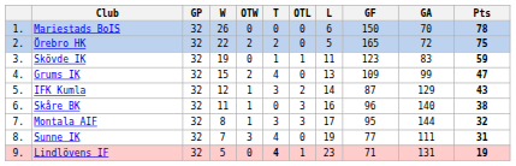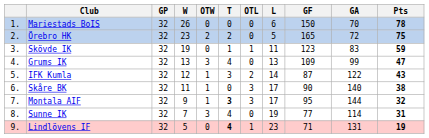 <table class="wikitable">
 <tr>
 <th width="30"></th>
 <th width="200">Club</th>
 <th width="30">GP</th>
 <th width="30">W</th>
 <th width="30">OTW</th>
 <th width="30">T</th>
 <th width="30">OTL</th>
 <th width="30">L</th>
 <th width="70">GF</th>
 <th width="70">GA</th>
 <th width="70">Pts</th>
 </tr>
 <tr bgcolor="#BCD2EE" align="center">
 <td>1.</td>
 <td align="left"><a href='#'>Mariestads BoIS</a></td>
 <td>32</td>
 <td>26</td>
 <td>0</td>
 <td>0</td>
 <td>0</td>
 <td>6</td>
 <td>150</td>
 <td>70</td>
 <td><strong>78</strong></td>
 </tr>
 <tr bgcolor="#BCD2EE" align="center">
 <td>2.</td>
 <td align="left"><a href='#'>Örebro HK</a></td>
 <td>32</td>
-<td>22</td>
+<td>23</td>
 <td>2</td>
 <td>2</td>
 <td>0</td>
 <td>5</td>
 <td>165</td>
 <td>72</td>
 <td><strong>75</strong></td>
 </tr>
 <tr bgcolor="#FFFFFF" align="center">
 <td>3.</td>
 <td align="left"><a href='#'>Skövde IK</a></td>
 <td>32</td>
 <td>19</td>
 <td>0</td>
 <td>1</td>
 <td>1</td>
 <td>11</td>
 <td>123</td>
 <td>83</td>
 <td><strong>59</strong></td>
 </tr>
 <tr bgcolor="#FFFFFF" align="center">
 <td>4.</td>
 <td align="left"><a href='#'>Grums IK</a></td>
 <td>32</td>
-<td>15</td>
-<td>2</td>
+<td>13</td>
+<td>3</td>
 <td>4</td>
 <td>0</td>
 <td>13</td>
 <td>109</td>
 <td>99</td>
 <td><strong>47</strong></td>
 </tr>
 <tr bgcolor="#FFFFFF" align="center">
 <td>5.</td>
 <td align="left"><a href='#'>IFK Kumla</a></td>
 <td>32</td>
 <td>12</td>
 <td>1</td>
 <td>3</td>
 <td>2</td>
 <td>14</td>
 <td>87</td>
-<td>129</td>
+<td>122</td>
 <td><strong>43</strong></td>
 </tr>
 <tr bgcolor="#FFFFFF" align="center">
 <td>6.</td>
 <td align="left"><a href='#'>Skåre BK</a></td>
 <td>32</td>
 <td>11</td>
 <td>1</td>
 <td>0</td>
 <td>3</td>
-<td>16</td>
-<td>96</td>
+<td>17</td>
+<td>90</td>
 <td>140</td>
 <td><strong>38</strong></td>
 </tr>
 <tr bgcolor="#FFFFFF" align="center">
 <td>7.</td>
 <td align="left"><a href='#'>Montala AIF</a></td>
 <td>32</td>
-<td>8</td>
+<td>9</td>
 <td>1</td>
-<td>3</td>
+<td><strong>3</strong></td>
 <td>3</td>
 <td>17</td>
 <td>95</td>
 <td>144</td>
 <td><strong>32</strong></td>
 </tr>
 <tr bgcolor="#FFFFFF" align="center">
 <td>8.</td>
 <td align="left"><a href='#'>Sunne IK</a></td>
 <td>32</td>
 <td>7</td>
 <td>3</td>
 <td>4</td>
 <td>0</td>
 <td>19</td>
 <td>77</td>
-<td>111</td>
+<td>114</td>
 <td><strong>31</strong></td>
 </tr>
 <tr bgcolor="#FFCCCC" align="center">
 <td>9.</td>
 <td align="left"><a href='#'>Lindlövens IF</a></td>
 <td>32</td>
 <td>5</td>
 <td>0</td>
 <td><strong>4</strong></td>
 <td>1</td>
 <td>23</td>
 <td>71</td>
 <td>131</td>
 <td><strong>19</strong></td>
 </tr>
 </table>
